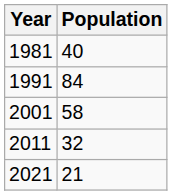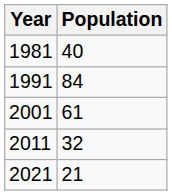 <table class="wikitable">
 <tr>
 <th>Year</th>
 <th>Population</th>
 </tr>
 <tr>
 <td>1981</td>
 <td>40</td>
 </tr>
 <tr>
 <td>1991</td>
 <td>84</td>
 </tr>
 <tr>
 <td>2001</td>
-<td>58</td>
+<td>61</td>
 </tr>
 <tr>
 <td>2011</td>
 <td>32</td>
 </tr>
 <tr>
 <td>2021</td>
 <td>21</td>
 </tr>
 </table>
